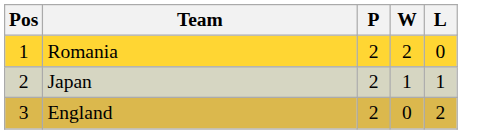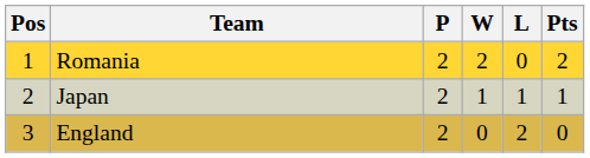 <table class="wikitable" style="font-size: 100%">
 <tr>
 <th width=15>Pos</th>
 <th width=250>Team</th>
 <th width=20>P</th>
 <th width=20>W</th>
 <th width=20>L</th>
+<th width=20>Pts</th>
 </tr>
 <tr align=center style="background: #FFD633;">
 <td>1</td>
 <td align="left"> Romania</td>
 <td>2</td>
 <td>2</td>
 <td>0</td>
+<td>2</td>
 </tr>
 <tr align=center style="background: #D6D6C2;">
 <td>2</td>
 <td align="left"> Japan</td>
 <td>2</td>
+<td>1</td>
 <td>1</td>
 <td>1</td>
 </tr>
 <tr align=center style="background: #DBB84D;">
 <td>3</td>
 <td align="left"> England</td>
 <td>2</td>
 <td>0</td>
 <td>2</td>
+<td>0</td>
 </tr>
 </table>
